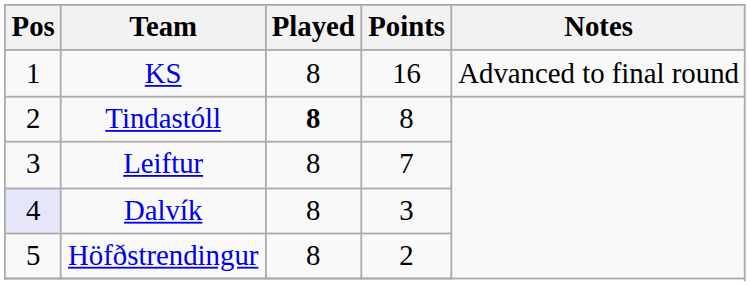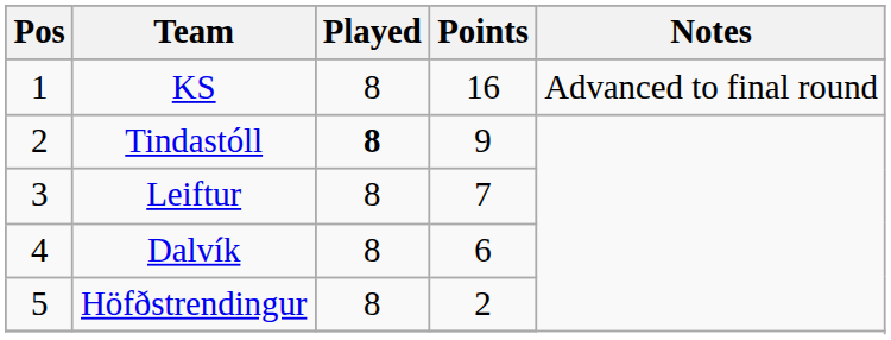 <table class="wikitable" style="text-align: center;">
 <tr>
 <th>Pos</th>
 <th>Team</th>
 <th>Played</th>
 <th>Points</th>
 <th>Notes</th>
 </tr>
 <tr>
 <td>1</td>
 <td><a href='#'>KS</a></td>
 <td>8</td>
 <td>16</td>
 <td align="center" rowspan="1">Advanced to final round</td>
 </tr>
 <tr>
 <td>2</td>
 <td><a href='#'>Tindastóll</a></td>
 <td><strong>8</strong></td>
-<td>8</td>
+<td>9</td>
 </tr>
 <tr>
 <td>3</td>
 <td><a href='#'>Leiftur</a></td>
 <td>8</td>
 <td>7</td>
 </tr>
 <tr>
-<td style="background: lavender;">4</td>
+<td>4</td>
 <td><a href='#'>Dalvík</a></td>
 <td>8</td>
-<td>3</td>
+<td>6</td>
 </tr>
 <tr>
 <td>5</td>
 <td><a href='#'>Höfðstrendingur</a></td>
 <td>8</td>
 <td>2</td>
 </tr>
 <tr>
 </tr>
 </table>
